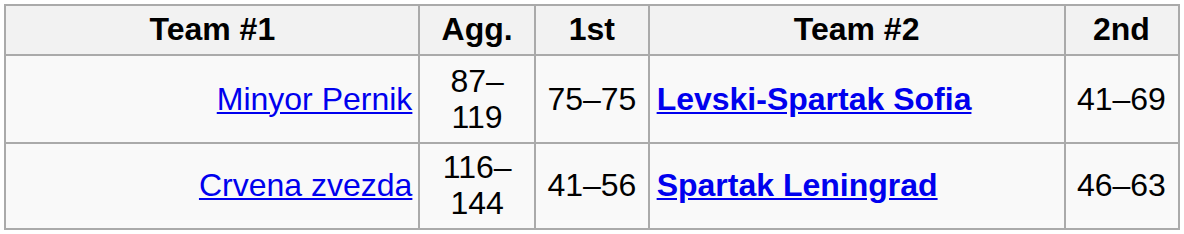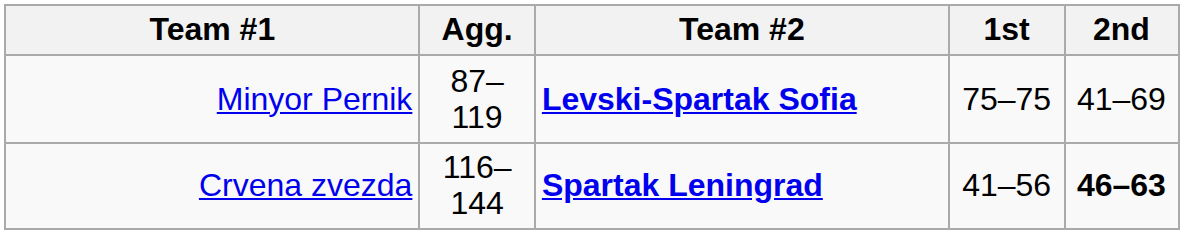 <table class=wikitable style="text-align:center">
 <tr>
 <th width=200>Team #1</th>
 <th width=50>Agg.</th>
+<th width=200>Team #2</th>
 <th width=50>1st</th>
-<th width=200>Team #2</th>
 <th width=50>2nd</th>
 </tr>
 <tr>
 <td align=right><a href='#'>Minyor Pernik</a> </td>
 <td>87–119</td>
+<td align=left> <strong><a href='#'>Levski-Spartak Sofia</a></strong></td>
 <td align=center>75–75</td>
-<td align=left> <strong><a href='#'>Levski-Spartak Sofia</a></strong></td>
 <td align=center>41–69</td>
 </tr>
 <tr>
 <td align=right><a href='#'>Crvena zvezda</a> </td>
 <td>116–144</td>
+<td align=left> <strong><a href='#'>Spartak Leningrad</a></strong></td>
 <td align=center>41–56</td>
-<td align=left> <strong><a href='#'>Spartak Leningrad</a></strong></td>
-<td align=center>46–63</td>
+<td align=center><strong>46–63</strong></td>
 </tr>
 </table>
